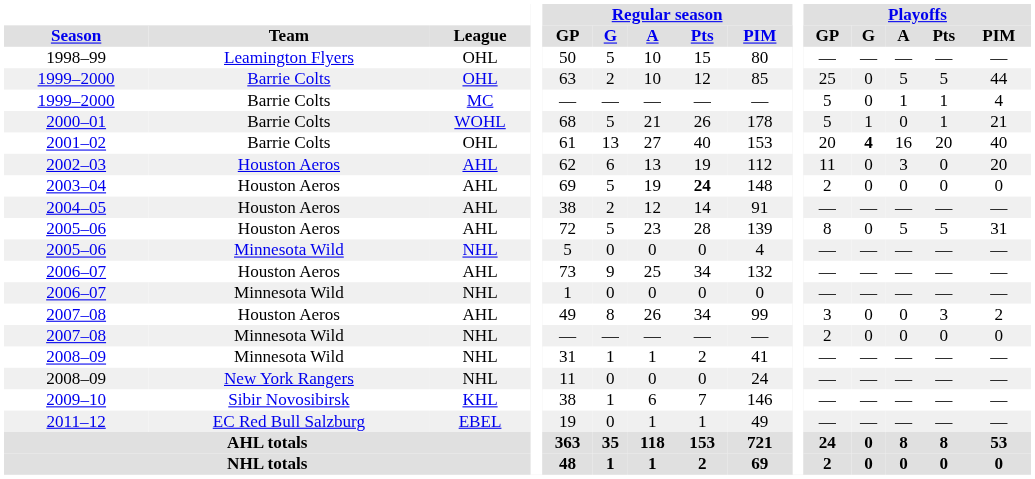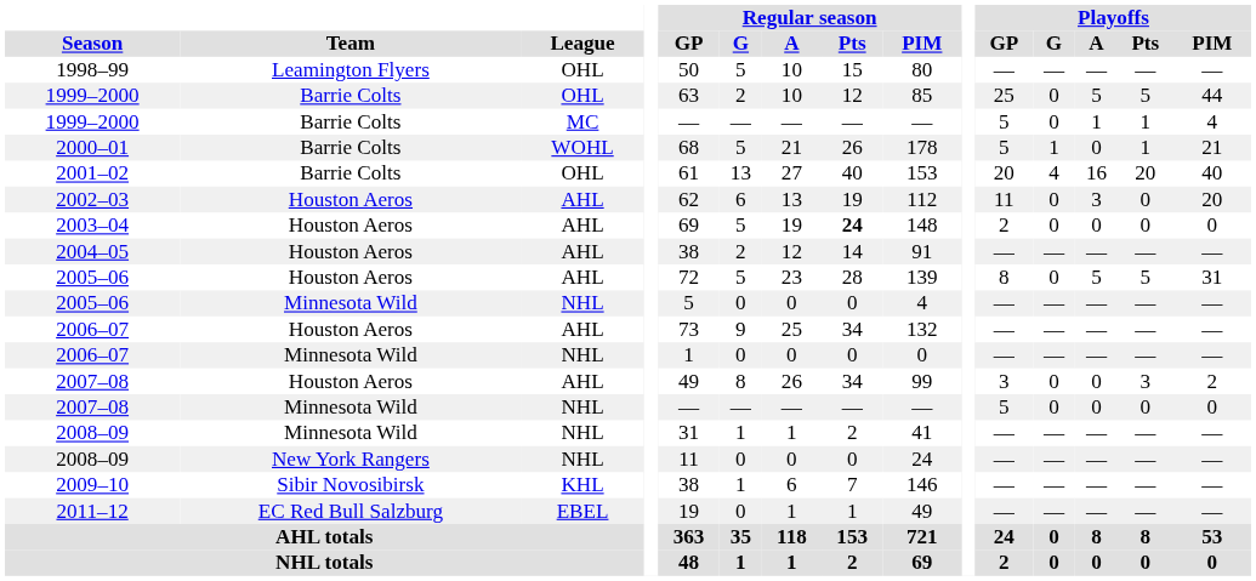 <table border="0" cellpadding="1" cellspacing="0" style="text-align:center; width:60em">
 <tr bgcolor="#e0e0e0">
 <th colspan="3" bgcolor="#ffffff"> </th>
 <th rowspan="99" bgcolor="#ffffff"> </th>
 <th colspan="5"><a href='#'>Regular season</a></th>
 <th rowspan="99" bgcolor="#ffffff"> </th>
 <th colspan="5"><a href='#'>Playoffs</a></th>
 </tr>
 <tr bgcolor="#e0e0e0">
 <th><a href='#'>Season</a></th>
 <th>Team</th>
 <th>League</th>
 <th>GP</th>
 <th><a href='#'>G</a></th>
 <th><a href='#'>A</a></th>
 <th><a href='#'>Pts</a></th>
 <th><a href='#'>PIM</a></th>
 <th>GP</th>
 <th>G</th>
 <th>A</th>
 <th>Pts</th>
 <th>PIM</th>
 </tr>
 <tr>
 <td>1998–99</td>
 <td><a href='#'>Leamington Flyers</a></td>
 <td>OHL</td>
 <td>50</td>
 <td>5</td>
 <td>10</td>
 <td>15</td>
 <td>80</td>
 <td>—</td>
 <td>—</td>
 <td>—</td>
 <td>—</td>
 <td>—</td>
 </tr>
 <tr bgcolor="#f0f0f0">
 <td><a href='#'>1999–2000</a></td>
 <td><a href='#'>Barrie Colts</a></td>
 <td><a href='#'>OHL</a></td>
 <td>63</td>
 <td>2</td>
 <td>10</td>
 <td>12</td>
 <td>85</td>
 <td>25</td>
 <td>0</td>
 <td>5</td>
 <td>5</td>
 <td>44</td>
 </tr>
 <tr>
 <td><a href='#'>1999–2000</a></td>
 <td>Barrie Colts</td>
 <td><a href='#'>MC</a></td>
 <td>—</td>
 <td>—</td>
 <td>—</td>
 <td>—</td>
 <td>—</td>
 <td>5</td>
 <td>0</td>
 <td>1</td>
 <td>1</td>
 <td>4</td>
 </tr>
 <tr bgcolor="#f0f0f0">
 <td><a href='#'>2000–01</a></td>
 <td>Barrie Colts</td>
 <td><a href='#'>WOHL</a></td>
 <td>68</td>
 <td>5</td>
 <td>21</td>
 <td>26</td>
 <td>178</td>
 <td>5</td>
 <td>1</td>
 <td>0</td>
 <td>1</td>
 <td>21</td>
 </tr>
 <tr>
 <td><a href='#'>2001–02</a></td>
 <td>Barrie Colts</td>
 <td>OHL</td>
 <td>61</td>
 <td>13</td>
 <td>27</td>
 <td>40</td>
 <td>153</td>
 <td>20</td>
-<td><strong>4</strong></td>
+<td>4</td>
 <td>16</td>
 <td>20</td>
 <td>40</td>
 </tr>
 <tr bgcolor="#f0f0f0">
 <td><a href='#'>2002–03</a></td>
 <td><a href='#'>Houston Aeros</a></td>
 <td><a href='#'>AHL</a></td>
 <td>62</td>
 <td>6</td>
 <td>13</td>
 <td>19</td>
 <td>112</td>
 <td>11</td>
 <td>0</td>
 <td>3</td>
 <td>0</td>
 <td>20</td>
 </tr>
 <tr>
 <td><a href='#'>2003–04</a></td>
 <td>Houston Aeros</td>
 <td>AHL</td>
 <td>69</td>
 <td>5</td>
 <td>19</td>
 <td><strong>24</strong></td>
 <td>148</td>
 <td>2</td>
 <td>0</td>
 <td>0</td>
 <td>0</td>
 <td>0</td>
 </tr>
 <tr bgcolor="#f0f0f0">
 <td><a href='#'>2004–05</a></td>
 <td>Houston Aeros</td>
 <td>AHL</td>
 <td>38</td>
 <td>2</td>
 <td>12</td>
 <td>14</td>
 <td>91</td>
 <td>—</td>
 <td>—</td>
 <td>—</td>
 <td>—</td>
 <td>—</td>
 </tr>
 <tr>
 <td><a href='#'>2005–06</a></td>
 <td>Houston Aeros</td>
 <td>AHL</td>
 <td>72</td>
 <td>5</td>
 <td>23</td>
 <td>28</td>
 <td>139</td>
 <td>8</td>
 <td>0</td>
 <td>5</td>
 <td>5</td>
 <td>31</td>
 </tr>
 <tr bgcolor="#f0f0f0">
 <td><a href='#'>2005–06</a></td>
 <td><a href='#'>Minnesota Wild</a></td>
 <td><a href='#'>NHL</a></td>
 <td>5</td>
 <td>0</td>
 <td>0</td>
 <td>0</td>
 <td>4</td>
 <td>—</td>
 <td>—</td>
 <td>—</td>
 <td>—</td>
 <td>—</td>
 </tr>
 <tr>
 <td><a href='#'>2006–07</a></td>
 <td>Houston Aeros</td>
 <td>AHL</td>
 <td>73</td>
 <td>9</td>
 <td>25</td>
 <td>34</td>
 <td>132</td>
 <td>—</td>
 <td>—</td>
 <td>—</td>
 <td>—</td>
 <td>—</td>
 </tr>
 <tr bgcolor="#f0f0f0">
 <td><a href='#'>2006–07</a></td>
 <td>Minnesota Wild</td>
 <td>NHL</td>
 <td>1</td>
 <td>0</td>
 <td>0</td>
 <td>0</td>
 <td>0</td>
 <td>—</td>
 <td>—</td>
 <td>—</td>
 <td>—</td>
 <td>—</td>
 </tr>
 <tr>
 <td><a href='#'>2007–08</a></td>
 <td>Houston Aeros</td>
 <td>AHL</td>
 <td>49</td>
 <td>8</td>
 <td>26</td>
 <td>34</td>
 <td>99</td>
 <td>3</td>
 <td>0</td>
 <td>0</td>
 <td>3</td>
 <td>2</td>
 </tr>
 <tr bgcolor="#f0f0f0">
 <td><a href='#'>2007–08</a></td>
 <td>Minnesota Wild</td>
 <td>NHL</td>
 <td>—</td>
 <td>—</td>
 <td>—</td>
 <td>—</td>
 <td>—</td>
-<td>2</td>
+<td>5</td>
 <td>0</td>
 <td>0</td>
 <td>0</td>
 <td>0</td>
 </tr>
 <tr>
 <td><a href='#'>2008–09</a></td>
 <td>Minnesota Wild</td>
 <td>NHL</td>
 <td>31</td>
 <td>1</td>
 <td>1</td>
 <td>2</td>
 <td>41</td>
 <td>—</td>
 <td>—</td>
 <td>—</td>
 <td>—</td>
 <td>—</td>
 </tr>
 <tr bgcolor="#f0f0f0">
 <td>2008–09</td>
 <td><a href='#'>New York Rangers</a></td>
 <td>NHL</td>
 <td>11</td>
 <td>0</td>
 <td>0</td>
 <td>0</td>
 <td>24</td>
 <td>—</td>
 <td>—</td>
 <td>—</td>
 <td>—</td>
 <td>—</td>
 </tr>
 <tr>
 <td><a href='#'>2009–10</a></td>
 <td><a href='#'>Sibir Novosibirsk</a></td>
 <td><a href='#'>KHL</a></td>
 <td>38</td>
 <td>1</td>
 <td>6</td>
 <td>7</td>
 <td>146</td>
 <td>—</td>
 <td>—</td>
 <td>—</td>
 <td>—</td>
 <td>—</td>
 </tr>
 <tr bgcolor="#f0f0f0">
 <td><a href='#'>2011–12</a></td>
 <td><a href='#'>EC Red Bull Salzburg</a></td>
 <td><a href='#'>EBEL</a></td>
 <td>19</td>
 <td>0</td>
 <td>1</td>
 <td>1</td>
 <td>49</td>
 <td>—</td>
 <td>—</td>
 <td>—</td>
 <td>—</td>
 <td>—</td>
 </tr>
 <tr bgcolor="#e0e0e0">
 <th colspan="3">AHL totals</th>
 <th>363</th>
 <th>35</th>
 <th>118</th>
 <th>153</th>
 <th>721</th>
 <th>24</th>
 <th>0</th>
 <th>8</th>
 <th>8</th>
 <th>53</th>
 </tr>
 <tr bgcolor="#e0e0e0">
 <th colspan="3">NHL totals</th>
 <th>48</th>
 <th>1</th>
 <th>1</th>
 <th>2</th>
 <th>69</th>
 <th>2</th>
 <th>0</th>
 <th>0</th>
 <th>0</th>
 <th>0</th>
 </tr>
 </table>
